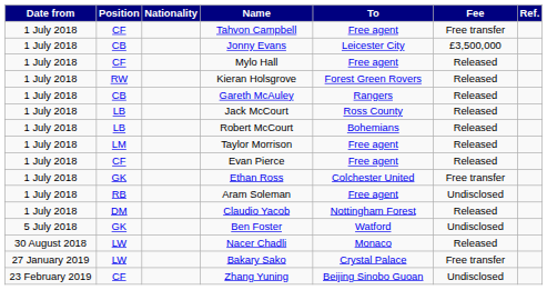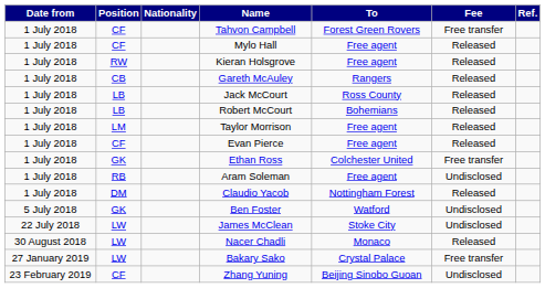 <table class="wikitable"  style="text-align:center; font-size:90%; ">
 <tr>
 <th style="background:#000080; color:white; width:120px;">Date from</th>
 <th style="background:#000080; color:white; width:50px;">Position</th>
 <th style="background:#000080; color:white; width:50px;">Nationality</th>
 <th style="background:#000080; color:white; width:150px;">Name</th>
 <th style="background:#000080; color:white; width:160px;">To</th>
 <th style="background:#000080; color:white; width:110px;">Fee</th>
 <th style="background:#000080; color:white; width:25px;">Ref.</th>
 </tr>
 <tr>
 <td>1 July 2018</td>
 <td><a href='#'>CF</a></td>
 <td></td>
 <td><a href='#'>Tahvon Campbell</a></td>
-<td><a href='#'>Free agent</a></td>
+<td><a href='#'>Forest Green Rovers</a></td>
 <td>Free transfer</td>
-<td></td>
-</tr>
-<tr>
-<td>1 July 2018</td>
-<td><a href='#'>CB</a></td>
-<td></td>
-<td><a href='#'>Jonny Evans</a></td>
-<td><a href='#'>Leicester City</a></td>
-<td>£3,500,000</td>
 <td></td>
 </tr>
 <tr>
 <td>1 July 2018</td>
 <td><a href='#'>CF</a></td>
 <td></td>
 <td>Mylo Hall</td>
 <td><a href='#'>Free agent</a></td>
 <td>Released</td>
 <td></td>
 </tr>
 <tr>
 <td>1 July 2018</td>
 <td><a href='#'>RW</a></td>
 <td></td>
 <td>Kieran Holsgrove</td>
-<td><a href='#'>Forest Green Rovers</a></td>
+<td><a href='#'>Free agent</a></td>
 <td>Released</td>
 <td></td>
 </tr>
 <tr>
 <td>1 July 2018</td>
 <td><a href='#'>CB</a></td>
 <td></td>
 <td><a href='#'>Gareth McAuley</a></td>
 <td> <a href='#'>Rangers</a></td>
 <td>Released</td>
 <td></td>
 </tr>
 <tr>
 <td>1 July 2018</td>
 <td><a href='#'>LB</a></td>
 <td></td>
 <td>Jack McCourt</td>
 <td> <a href='#'>Ross County</a></td>
 <td>Released</td>
 <td></td>
 </tr>
 <tr>
 <td>1 July 2018</td>
 <td><a href='#'>LB</a></td>
 <td></td>
 <td>Robert McCourt</td>
 <td> <a href='#'>Bohemians</a></td>
 <td>Released</td>
 <td></td>
 </tr>
 <tr>
 <td>1 July 2018</td>
 <td><a href='#'>LM</a></td>
 <td></td>
 <td>Taylor Morrison</td>
 <td><a href='#'>Free agent</a></td>
 <td>Released</td>
 <td></td>
 </tr>
 <tr>
 <td>1 July 2018</td>
 <td><a href='#'>CF</a></td>
 <td></td>
 <td>Evan Pierce</td>
 <td><a href='#'>Free agent</a></td>
 <td>Released</td>
 <td></td>
 </tr>
 <tr>
 <td>1 July 2018</td>
 <td><a href='#'>GK</a></td>
 <td></td>
 <td><a href='#'>Ethan Ross</a></td>
 <td><a href='#'>Colchester United</a></td>
 <td>Free transfer</td>
 <td></td>
 </tr>
 <tr>
 <td>1 July 2018</td>
 <td><a href='#'>RB</a></td>
 <td></td>
 <td>Aram Soleman</td>
 <td><a href='#'>Free agent</a></td>
 <td>Undisclosed</td>
 <td></td>
 </tr>
 <tr>
 <td>1 July 2018</td>
 <td><a href='#'>DM</a></td>
 <td></td>
 <td><a href='#'>Claudio Yacob</a></td>
 <td><a href='#'>Nottingham Forest</a></td>
 <td>Released</td>
 <td></td>
 </tr>
 <tr>
 <td>5 July 2018</td>
 <td><a href='#'>GK</a></td>
 <td></td>
 <td><a href='#'>Ben Foster</a></td>
 <td><a href='#'>Watford</a></td>
 <td>Undisclosed</td>
 <td></td>
 </tr>
 <tr>
+<td>22 July 2018</td>
+<td><a href='#'>LW</a></td>
+<td></td>
+<td><a href='#'>James McClean</a></td>
+<td><a href='#'>Stoke City</a></td>
+<td>Undisclosed</td>
+<td></td>
+</tr>
+<tr>
 <td>30 August 2018</td>
 <td><a href='#'>LW</a></td>
 <td></td>
 <td><a href='#'>Nacer Chadli</a></td>
 <td> <a href='#'>Monaco</a></td>
 <td>Released</td>
 <td></td>
 </tr>
 <tr>
 <td>27 January 2019</td>
 <td><a href='#'>LW</a></td>
 <td></td>
 <td><a href='#'>Bakary Sako</a></td>
 <td><a href='#'>Crystal Palace</a></td>
 <td>Free transfer</td>
 <td></td>
 </tr>
 <tr>
 <td>23 February 2019</td>
 <td><a href='#'>CF</a></td>
 <td></td>
 <td><a href='#'>Zhang Yuning</a></td>
 <td> <a href='#'>Beijing Sinobo Guoan</a></td>
 <td>Undisclosed</td>
 <td></td>
 </tr>
 </table>
